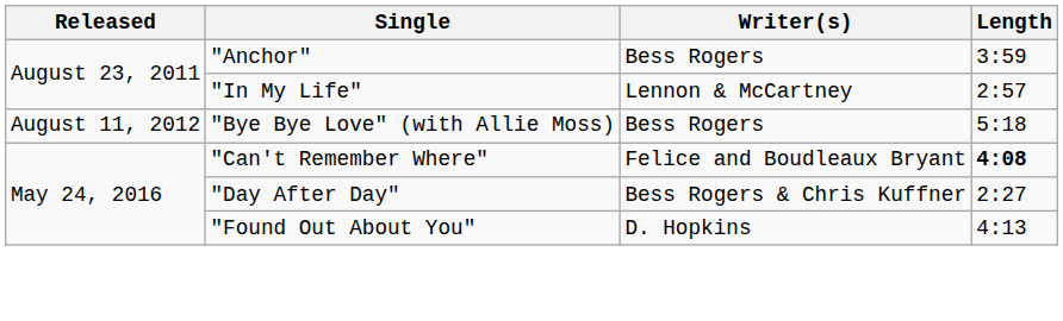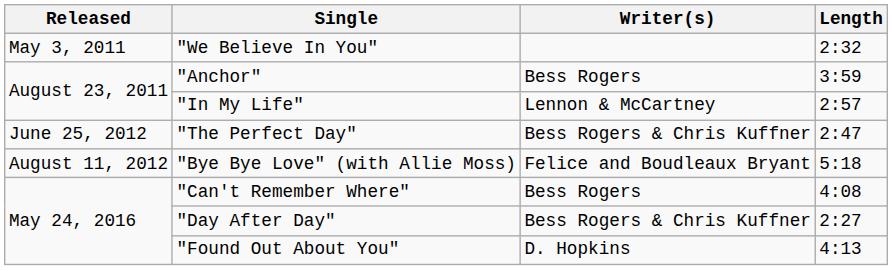 <table class="wikitable">
 <tr>
 <th>Released</th>
 <th>Single</th>
 <th>Writer(s)</th>
 <th>Length</th>
+</tr>
+<tr>
+<td>May 3, 2011</td>
+<td>"We Believe In You"</td>
+<td></td>
+<td>2:32</td>
 </tr>
 <tr>
 <td rowspan="2">August 23, 2011</td>
 <td>"Anchor"</td>
 <td>Bess Rogers</td>
 <td>3:59</td>
 </tr>
 <tr>
 <td>"In My Life"</td>
 <td>Lennon & McCartney</td>
 <td>2:57</td>
 </tr>
 <tr>
+<td>June 25, 2012</td>
+<td>"The Perfect Day"</td>
+<td>Bess Rogers & Chris Kuffner</td>
+<td>2:47</td>
+</tr>
+<tr>
 <td>August 11, 2012</td>
 <td>"Bye Bye Love" (with Allie Moss)</td>
-<td>Bess Rogers</td>
+<td>Felice and Boudleaux Bryant</td>
 <td>5:18</td>
 </tr>
 <tr>
 <td rowspan="3">May 24, 2016</td>
 <td>"Can't Remember Where"</td>
-<td>Felice and Boudleaux Bryant</td>
-<td><strong>4:08</strong></td>
+<td>Bess Rogers</td>
+<td>4:08</td>
 </tr>
 <tr>
 <td>"Day After Day"</td>
 <td>Bess Rogers & Chris Kuffner</td>
 <td>2:27</td>
 </tr>
 <tr>
 <td>"Found Out About You"</td>
 <td>D. Hopkins</td>
 <td>4:13</td>
 </tr>
 </table>
